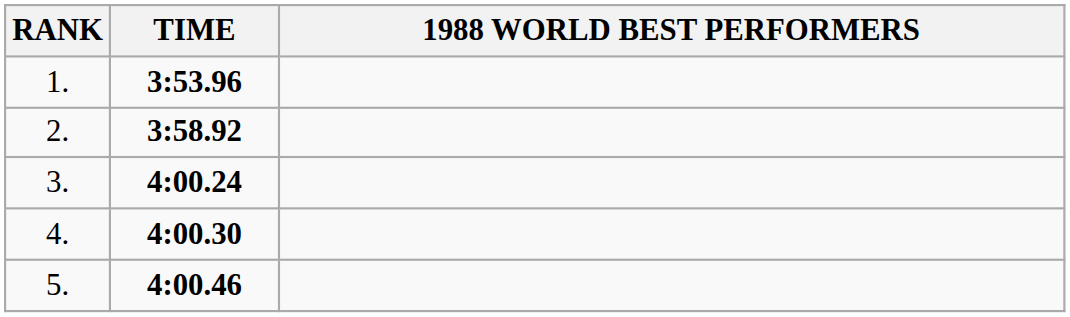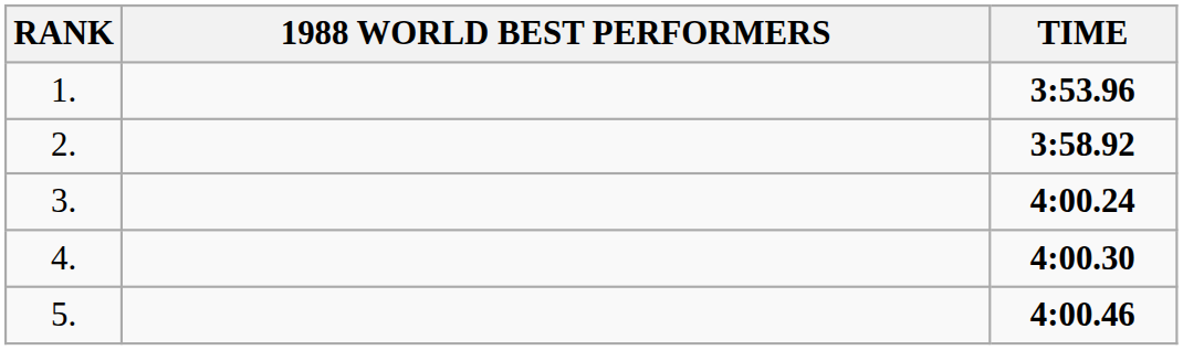 <table class="wikitable" style="border-collapse: collapse; font-size: 90%;">
 <tr>
 <th>RANK</th>
+<th align="center" style="width: 25em">1988 WORLD BEST PERFORMERS</th>
 <th align="center" style="width: 5em">TIME</th>
-<th align="center" style="width: 25em">1988 WORLD BEST PERFORMERS</th>
 </tr>
 <tr>
 <td align="center">1.</td>
+<td></td>
 <td align="center"><strong>3:53.96</strong></td>
-<td></td>
 </tr>
 <tr>
 <td align="center">2.</td>
+<td></td>
 <td align="center"><strong>3:58.92</strong></td>
-<td></td>
 </tr>
 <tr>
 <td align="center">3.</td>
+<td></td>
 <td align="center"><strong>4:00.24</strong></td>
-<td></td>
 </tr>
 <tr>
 <td align="center">4.</td>
+<td></td>
 <td align="center"><strong>4:00.30</strong></td>
-<td></td>
 </tr>
 <tr>
 <td align="center">5.</td>
+<td></td>
 <td align="center"><strong>4:00.46</strong></td>
-<td></td>
 </tr>
 </table>
